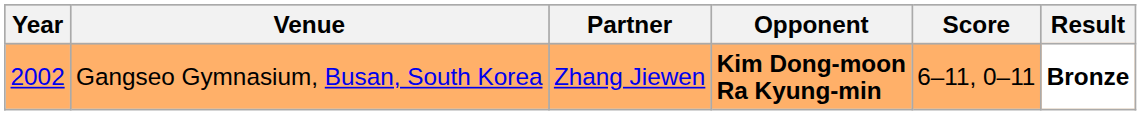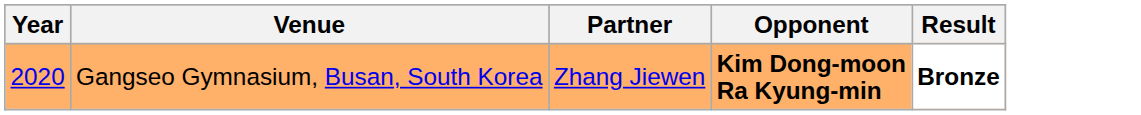 <table class="sortable wikitable" style="font-size: 90%;">
 <tr>
 <th>Year</th>
 <th>Venue</th>
 <th>Partner</th>
 <th>Opponent</th>
-<th>Score</th>
 <th>Result</th>
 </tr>
 <tr style="background:#FFB069">
-<td align="center"><a href='#'>2002</a></td>
+<td align="center"><a href='#'>2020</a></td>
 <td align="left">Gangseo Gymnasium, <a href='#'>Busan, South Korea</a></td>
 <td align="left"> <a href='#'>Zhang Jiewen</a></td>
 <td align="left"><strong> Kim Dong-moon <br>  Ra Kyung-min</strong></td>
-<td align="left">6–11, 0–11</td>
 <td style="text-align:left; background:white"> <strong>Bronze</strong></td>
 </tr>
 </table>
